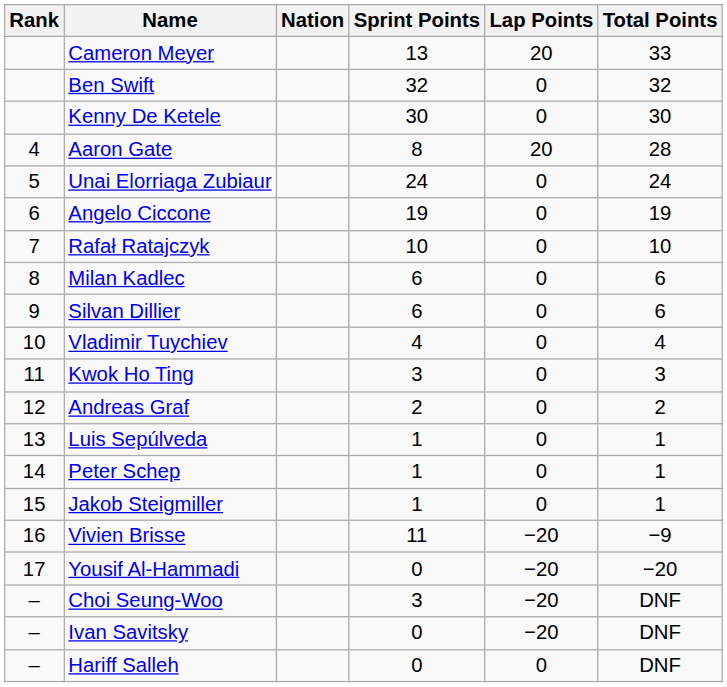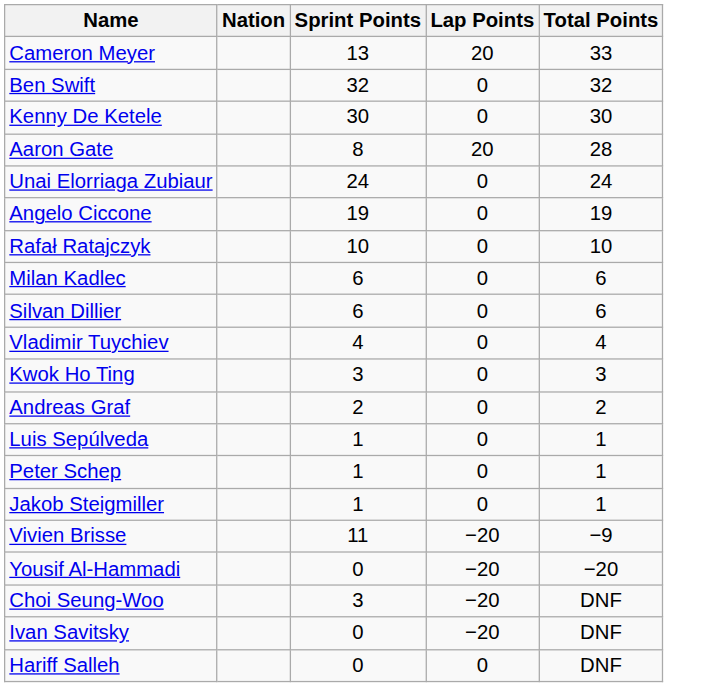 <table class="wikitable sortable" style="text-align:center">
 <tr>
-<th>Rank</th>
 <th>Name</th>
 <th>Nation</th>
 <th>Sprint Points</th>
 <th>Lap Points</th>
 <th>Total Points</th>
 </tr>
 <tr>
-<td></td>
 <td align=left><a href='#'>Cameron Meyer</a></td>
 <td align=left></td>
 <td>13</td>
 <td>20</td>
 <td>33</td>
 </tr>
 <tr>
-<td></td>
 <td align=left><a href='#'>Ben Swift</a></td>
 <td align=left></td>
 <td>32</td>
 <td>0</td>
 <td>32</td>
 </tr>
 <tr>
-<td></td>
 <td align=left><a href='#'>Kenny De Ketele</a></td>
 <td align=left></td>
 <td>30</td>
 <td>0</td>
 <td>30</td>
 </tr>
 <tr>
-<td>4</td>
 <td align=left><a href='#'>Aaron Gate</a></td>
 <td align=left></td>
 <td>8</td>
 <td>20</td>
 <td>28</td>
 </tr>
 <tr>
-<td>5</td>
 <td align=left><a href='#'>Unai Elorriaga Zubiaur</a></td>
 <td align=left></td>
 <td>24</td>
 <td>0</td>
 <td>24</td>
 </tr>
 <tr>
-<td>6</td>
 <td align=left><a href='#'>Angelo Ciccone</a></td>
 <td align=left></td>
 <td>19</td>
 <td>0</td>
 <td>19</td>
 </tr>
 <tr>
-<td>7</td>
 <td align=left><a href='#'>Rafał Ratajczyk</a></td>
 <td align=left></td>
 <td>10</td>
 <td>0</td>
 <td>10</td>
 </tr>
 <tr>
-<td>8</td>
 <td align=left><a href='#'>Milan Kadlec</a></td>
 <td align=left></td>
 <td>6</td>
 <td>0</td>
 <td>6</td>
 </tr>
 <tr>
-<td>9</td>
 <td align=left><a href='#'>Silvan Dillier</a></td>
 <td align=left></td>
 <td>6</td>
 <td>0</td>
 <td>6</td>
 </tr>
 <tr>
-<td>10</td>
 <td align=left><a href='#'>Vladimir Tuychiev</a></td>
 <td align=left></td>
 <td>4</td>
 <td>0</td>
 <td>4</td>
 </tr>
 <tr>
-<td>11</td>
 <td align=left><a href='#'>Kwok Ho Ting</a></td>
 <td align=left></td>
 <td>3</td>
 <td>0</td>
 <td>3</td>
 </tr>
 <tr>
-<td>12</td>
 <td align=left><a href='#'>Andreas Graf</a></td>
 <td align=left></td>
 <td>2</td>
 <td>0</td>
 <td>2</td>
 </tr>
 <tr>
-<td>13</td>
 <td align=left><a href='#'>Luis Sepúlveda</a></td>
 <td align=left></td>
 <td>1</td>
 <td>0</td>
 <td>1</td>
 </tr>
 <tr>
-<td>14</td>
 <td align=left><a href='#'>Peter Schep</a></td>
 <td align=left></td>
 <td>1</td>
 <td>0</td>
 <td>1</td>
 </tr>
 <tr>
-<td>15</td>
 <td align=left><a href='#'>Jakob Steigmiller</a></td>
 <td align=left></td>
 <td>1</td>
 <td>0</td>
 <td>1</td>
 </tr>
 <tr>
-<td>16</td>
 <td align=left><a href='#'>Vivien Brisse</a></td>
 <td align=left></td>
 <td>11</td>
 <td>−20</td>
 <td>−9</td>
 </tr>
 <tr>
-<td>17</td>
 <td align=left><a href='#'>Yousif Al-Hammadi</a></td>
 <td align=left></td>
 <td>0</td>
 <td>−20</td>
 <td>−20</td>
 </tr>
 <tr>
-<td>–</td>
 <td align=left><a href='#'>Choi Seung-Woo</a></td>
 <td align=left></td>
 <td>3</td>
 <td>−20</td>
 <td>DNF</td>
 </tr>
 <tr>
-<td>–</td>
 <td align=left><a href='#'>Ivan Savitsky</a></td>
 <td align=left></td>
 <td>0</td>
 <td>−20</td>
 <td>DNF</td>
 </tr>
 <tr>
-<td>–</td>
 <td align=left><a href='#'>Hariff Salleh</a></td>
 <td align=left></td>
 <td>0</td>
 <td>0</td>
 <td>DNF</td>
 </tr>
 </table>
